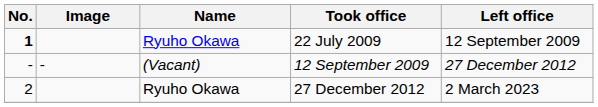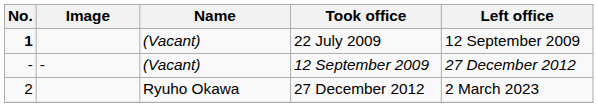 <table class="wikitable">
 <tr>
 <th style="width:20px;">No.</th>
 <th style="width:100px;">Image</th>
 <th style="width:150px;">Name</th>
 <th style="width:150px;">Took office</th>
 <th style="width:150px;">Left office</th>
 </tr>
 <tr>
 <td style="text-align:right;"><strong>1</strong></td>
 <td></td>
-<td><a href='#'>Ryuho Okawa</a></td>
+<td><em>(Vacant)</em></td>
 <td>22 July 2009</td>
 <td>12 September 2009</td>
 </tr>
 <tr>
 <td style="text-align:right;">-</td>
 <td>-</td>
 <td><em>(Vacant)</em></td>
 <td><em>12 September 2009</em></td>
 <td><em>27 December 2012</em></td>
 </tr>
 <tr>
 <td style="text-align:right;">2</td>
 <td></td>
 <td>Ryuho Okawa</td>
 <td>27 December 2012</td>
 <td>2 March 2023</td>
 </tr>
 <tr>
 </tr>
 </table>
